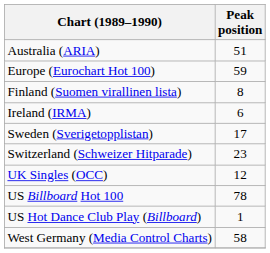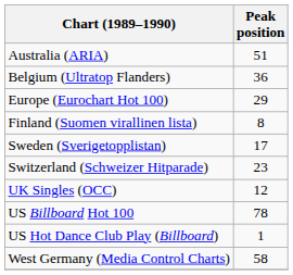 <table class="wikitable sortable">
 <tr>
 <th>Chart (1989–1990)</th>
 <th>Peak<br>position</th>
 </tr>
 <tr>
 <td>Australia (<a href='#'>ARIA</a>)</td>
 <td align="center">51</td>
 </tr>
 <tr>
+<td>Belgium (<a href='#'>Ultratop</a> Flanders)</td>
+<td align="center">36</td>
+</tr>
+<tr>
 <td>Europe (<a href='#'>Eurochart Hot 100</a>)</td>
-<td align="center">59</td>
+<td align="center">29</td>
 </tr>
 <tr>
 <td>Finland (<a href='#'>Suomen virallinen lista</a>)</td>
 <td align="center">8</td>
-</tr>
-<tr>
-<td>Ireland (<a href='#'>IRMA</a>)</td>
-<td align="center">6</td>
 </tr>
 <tr>
 <td>Sweden (<a href='#'>Sverigetopplistan</a>)</td>
 <td align="center">17</td>
 </tr>
 <tr>
 <td>Switzerland (<a href='#'>Schweizer Hitparade</a>)</td>
 <td align="center">23</td>
 </tr>
 <tr>
 <td><a href='#'>UK Singles</a> (<a href='#'>OCC</a>)</td>
 <td align="center">12</td>
 </tr>
 <tr>
 <td>US <em><a href='#'>Billboard</a></em> <a href='#'>Hot 100</a></td>
 <td align="center">78</td>
 </tr>
 <tr>
 <td>US <a href='#'>Hot Dance Club Play</a> (<em><a href='#'>Billboard</a></em>)</td>
 <td align="center">1</td>
 </tr>
 <tr>
 <td>West Germany (<a href='#'>Media Control Charts</a>)</td>
 <td align="center">58</td>
 </tr>
 <tr>
 </tr>
 </table>
